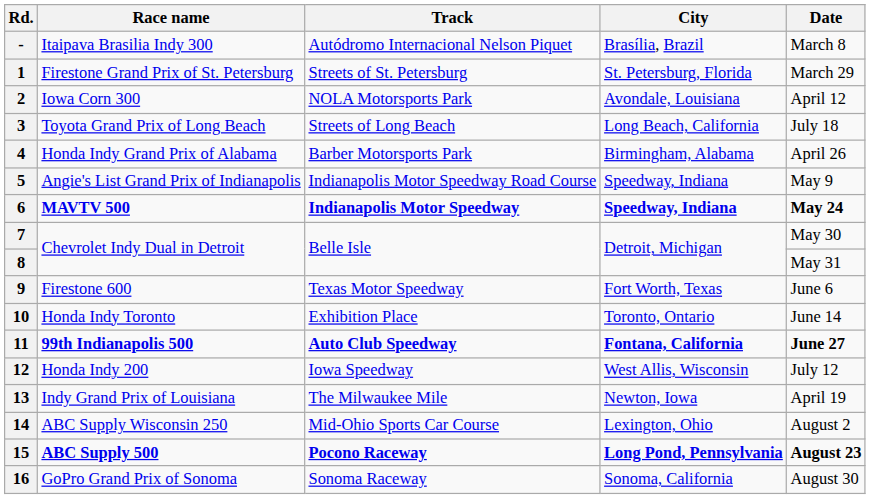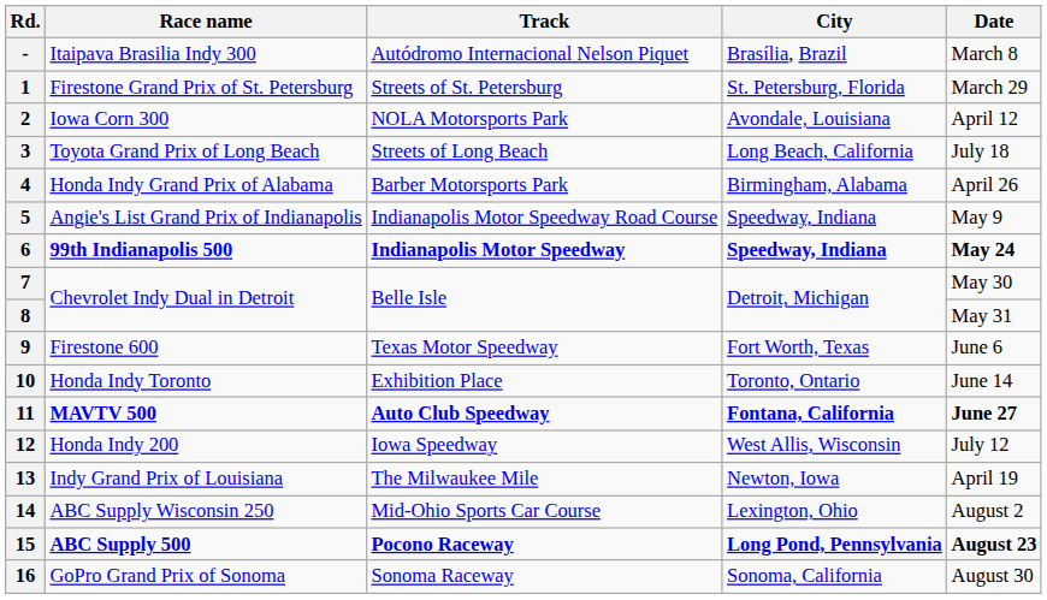 <table class="wikitable" style="font-size: 85%">
 <tr>
 <th>Rd.</th>
 <th>Race name</th>
 <th>Track</th>
 <th>City</th>
 <th>Date</th>
 </tr>
 <tr>
 <th>-</th>
 <td><a href='#'>Itaipava Brasilia Indy 300</a></td>
 <td> <a href='#'>Autódromo Internacional Nelson Piquet</a></td>
 <td><a href='#'>Brasília</a>, <a href='#'>Brazil</a></td>
 <td>March 8</td>
 </tr>
 <tr>
 <th>1</th>
 <td><a href='#'>Firestone Grand Prix of St. Petersburg</a></td>
 <td> <a href='#'>Streets of St. Petersburg</a></td>
 <td><a href='#'>St. Petersburg, Florida</a></td>
 <td>March 29</td>
 </tr>
 <tr>
 <th>2</th>
 <td><a href='#'>Iowa Corn 300</a></td>
 <td> <a href='#'>NOLA Motorsports Park</a></td>
 <td><a href='#'>Avondale, Louisiana</a></td>
 <td>April 12</td>
 </tr>
 <tr>
 <th>3</th>
 <td><a href='#'>Toyota Grand Prix of Long Beach</a></td>
 <td> <a href='#'>Streets of Long Beach</a></td>
 <td><a href='#'>Long Beach, California</a></td>
 <td>July 18</td>
 </tr>
 <tr>
 <th>4</th>
 <td><a href='#'>Honda Indy Grand Prix of Alabama</a></td>
 <td> <a href='#'>Barber Motorsports Park</a></td>
 <td><a href='#'>Birmingham, Alabama</a></td>
 <td>April 26</td>
 </tr>
 <tr>
 <th>5</th>
 <td><a href='#'>Angie's List Grand Prix of Indianapolis</a></td>
 <td> <a href='#'>Indianapolis Motor Speedway Road Course</a></td>
 <td><a href='#'>Speedway, Indiana</a></td>
 <td>May 9</td>
 </tr>
 <tr>
 <th>6</th>
-<td><strong><a href='#'>MAVTV 500</a></strong></td>
+<td><strong><a href='#'>99th Indianapolis 500</a></strong></td>
 <td> <strong><a href='#'>Indianapolis Motor Speedway</a></strong></td>
 <td><strong><a href='#'>Speedway, Indiana</a></strong></td>
 <td><strong>May 24</strong></td>
 </tr>
 <tr>
 <th>7</th>
 <td rowspan="2"><a href='#'>Chevrolet Indy Dual in Detroit</a></td>
 <td rowspan="2"> <a href='#'>Belle Isle</a></td>
 <td rowspan="2"><a href='#'>Detroit, Michigan</a></td>
 <td>May 30</td>
 </tr>
 <tr>
 <th>8</th>
 <td>May 31</td>
 </tr>
 <tr>
 <th>9</th>
 <td><a href='#'>Firestone 600</a></td>
 <td> <a href='#'>Texas Motor Speedway</a></td>
 <td><a href='#'>Fort Worth, Texas</a></td>
 <td>June 6</td>
 </tr>
 <tr>
 <th>10</th>
 <td><a href='#'>Honda Indy Toronto</a></td>
 <td> <a href='#'>Exhibition Place</a></td>
 <td><a href='#'>Toronto, Ontario</a></td>
 <td>June 14</td>
 </tr>
 <tr>
 <th>11</th>
-<td><strong><a href='#'>99th Indianapolis 500</a></strong></td>
+<td><strong><a href='#'>MAVTV 500</a></strong></td>
 <td> <strong><a href='#'>Auto Club Speedway</a></strong></td>
 <td><strong><a href='#'>Fontana, California</a></strong></td>
 <td><strong>June 27</strong></td>
 </tr>
 <tr>
 <th>12</th>
 <td><a href='#'>Honda Indy 200</a></td>
 <td> <a href='#'>Iowa Speedway</a></td>
 <td><a href='#'>West Allis, Wisconsin</a></td>
 <td>July 12</td>
 </tr>
 <tr>
 <th>13</th>
 <td><a href='#'>Indy Grand Prix of Louisiana</a></td>
 <td> <a href='#'>The Milwaukee Mile</a></td>
 <td><a href='#'>Newton, Iowa</a></td>
 <td>April 19</td>
 </tr>
 <tr>
 <th>14</th>
 <td><a href='#'>ABC Supply Wisconsin 250</a></td>
 <td> <a href='#'>Mid-Ohio Sports Car Course</a></td>
 <td><a href='#'>Lexington, Ohio</a></td>
 <td>August 2</td>
 </tr>
 <tr>
 <th>15</th>
 <td><strong><a href='#'>ABC Supply 500</a></strong></td>
 <td> <strong><a href='#'>Pocono Raceway</a></strong></td>
 <td><strong><a href='#'>Long Pond, Pennsylvania</a></strong></td>
 <td><strong>August 23</strong></td>
 </tr>
 <tr>
 <th>16</th>
 <td><a href='#'>GoPro Grand Prix of Sonoma</a></td>
 <td> <a href='#'>Sonoma Raceway</a></td>
 <td><a href='#'>Sonoma, California</a></td>
 <td>August 30</td>
 </tr>
 </table>
